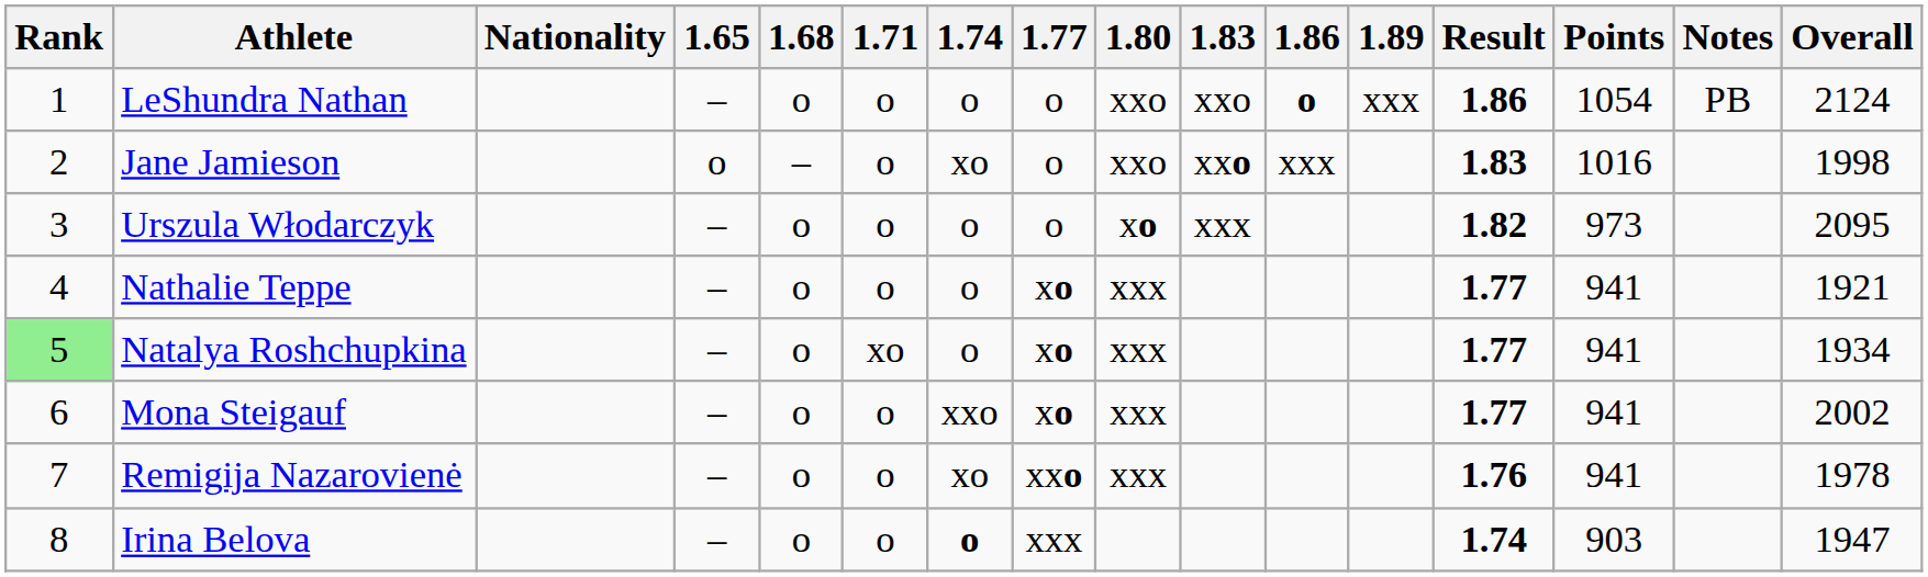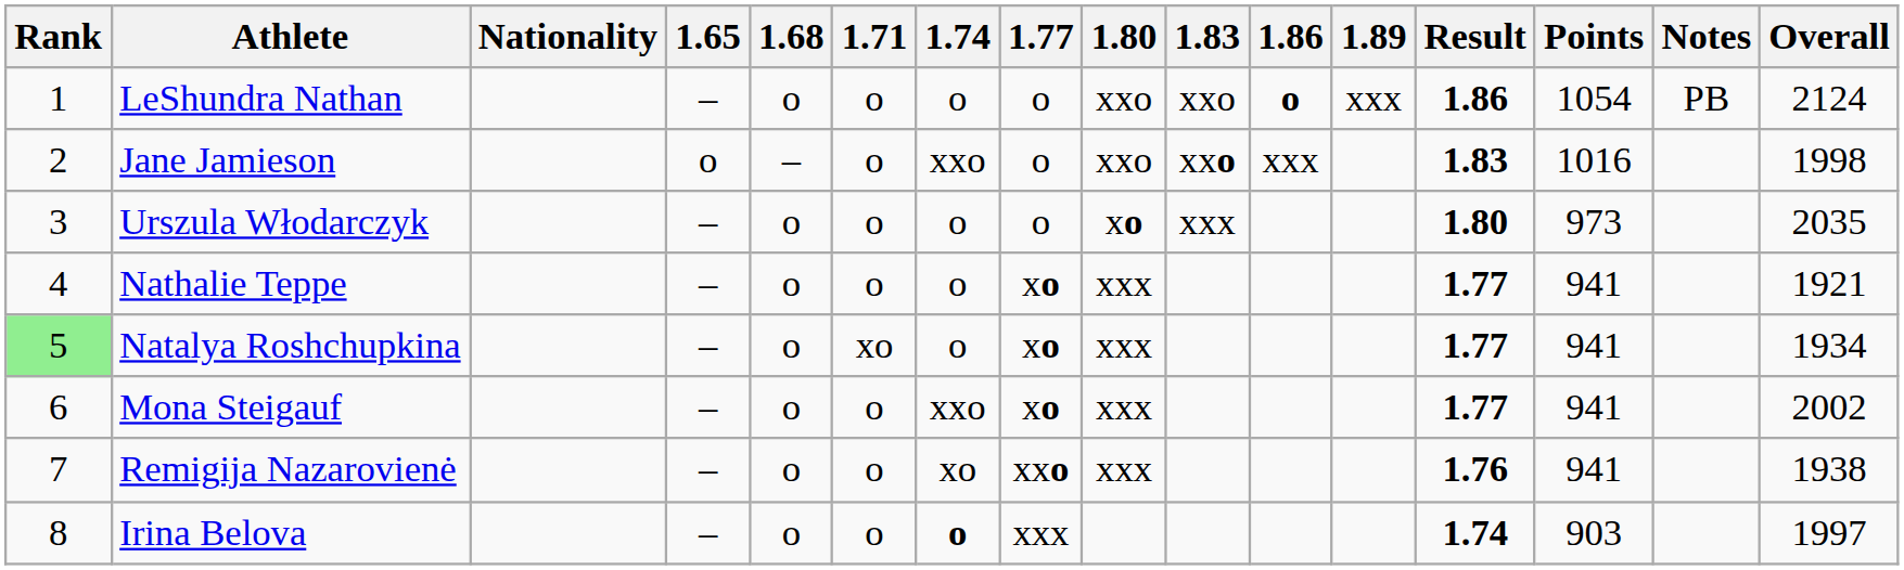 <table class="wikitable sortable" style="text-align:center;font-size:95%">
 <tr>
 <th>Rank</th>
 <th>Athlete</th>
 <th>Nationality</th>
 <th>1.65</th>
 <th>1.68</th>
 <th>1.71</th>
 <th>1.74</th>
 <th>1.77</th>
 <th>1.80</th>
 <th>1.83</th>
 <th>1.86</th>
 <th>1.89</th>
 <th>Result</th>
 <th>Points</th>
 <th>Notes</th>
 <th>Overall</th>
 </tr>
 <tr>
 <td>1</td>
 <td align="left"><a href='#'>LeShundra Nathan</a></td>
 <td align=left></td>
 <td>–</td>
 <td>o</td>
 <td>o</td>
 <td>o</td>
 <td>o</td>
 <td>xxo</td>
 <td>xxo</td>
 <td><strong>o</strong></td>
 <td>xxx</td>
 <td><strong>1.86</strong></td>
 <td>1054</td>
 <td>PB</td>
 <td>2124</td>
 </tr>
 <tr>
 <td>2</td>
 <td align="left"><a href='#'>Jane Jamieson</a></td>
 <td align=left></td>
 <td>o</td>
 <td>–</td>
 <td>o</td>
-<td>xo</td>
+<td>xxo</td>
 <td>o</td>
 <td>xxo</td>
 <td>xx<strong>o</strong></td>
 <td>xxx</td>
 <td></td>
 <td><strong>1.83</strong></td>
 <td>1016</td>
 <td></td>
 <td>1998</td>
 </tr>
 <tr>
 <td>3</td>
 <td align="left"><a href='#'>Urszula Włodarczyk</a></td>
 <td align=left></td>
 <td>–</td>
 <td>o</td>
 <td>o</td>
 <td>o</td>
 <td>o</td>
 <td>x<strong>o</strong></td>
 <td>xxx</td>
 <td></td>
 <td></td>
-<td><strong>1.82</strong></td>
+<td><strong>1.80</strong></td>
 <td>973</td>
 <td></td>
-<td>2095</td>
+<td>2035</td>
 </tr>
 <tr>
 <td>4</td>
 <td align="left"><a href='#'>Nathalie Teppe</a></td>
 <td align=left></td>
 <td>–</td>
 <td>o</td>
 <td>o</td>
 <td>o</td>
 <td>x<strong>o</strong></td>
 <td>xxx</td>
 <td></td>
 <td></td>
 <td></td>
 <td><strong>1.77</strong></td>
 <td>941</td>
 <td></td>
 <td>1921</td>
 </tr>
 <tr>
 <td style="background: lightgreen;">5</td>
 <td align="left"><a href='#'>Natalya Roshchupkina</a></td>
 <td align=left></td>
 <td>–</td>
 <td>o</td>
 <td>xo</td>
 <td>o</td>
 <td>x<strong>o</strong></td>
 <td>xxx</td>
 <td></td>
 <td></td>
 <td></td>
 <td><strong>1.77</strong></td>
 <td>941</td>
 <td></td>
 <td>1934</td>
 </tr>
 <tr>
 <td>6</td>
 <td align="left"><a href='#'>Mona Steigauf</a></td>
 <td align=left></td>
 <td>–</td>
 <td>o</td>
 <td>o</td>
 <td>xxo</td>
 <td>x<strong>o</strong></td>
 <td>xxx</td>
 <td></td>
 <td></td>
 <td></td>
 <td><strong>1.77</strong></td>
 <td>941</td>
 <td></td>
 <td>2002</td>
 </tr>
 <tr>
 <td>7</td>
 <td align="left"><a href='#'>Remigija Nazarovienė</a></td>
 <td align=left></td>
 <td>–</td>
 <td>o</td>
 <td>o</td>
 <td>xo</td>
 <td>xx<strong>o</strong></td>
 <td>xxx</td>
 <td></td>
 <td></td>
 <td></td>
 <td><strong>1.76</strong></td>
 <td>941</td>
 <td></td>
-<td>1978</td>
+<td>1938</td>
 </tr>
 <tr>
 <td>8</td>
 <td align="left"><a href='#'>Irina Belova</a></td>
 <td align=left></td>
 <td>–</td>
 <td>o</td>
 <td>o</td>
 <td><strong>o</strong></td>
 <td>xxx</td>
 <td></td>
 <td></td>
 <td></td>
 <td></td>
 <td><strong>1.74</strong></td>
 <td>903</td>
 <td></td>
-<td>1947</td>
+<td>1997</td>
 </tr>
 </table>
